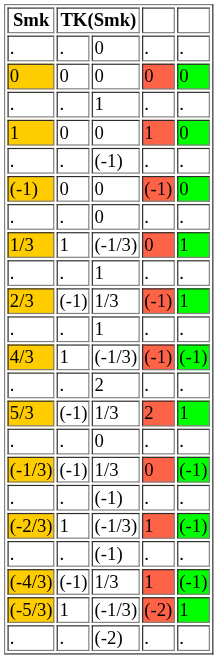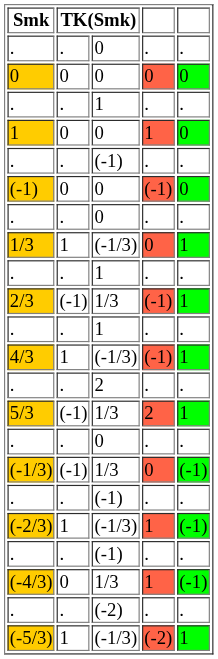 <table border="1">
 <tr>
 <th>Smk</th>
 <th colspan="2"><strong>TK</strong>(Smk)</th>
 <th></th>
 <th></th>
 </tr>
 <tr>
 <td>.</td>
 <td>.</td>
 <td>0</td>
 <td>.</td>
 <td>.</td>
 </tr>
 <tr>
 <td style="background:#FFCC00">0</td>
 <td>0</td>
 <td>0</td>
 <td style="background:#FF6347">0</td>
 <td style="background:#00FF00">0</td>
 </tr>
 <tr>
 <td>.</td>
 <td>.</td>
 <td>1</td>
 <td>.</td>
 <td>.</td>
 </tr>
 <tr>
 <td style="background:#FFCC00">1</td>
 <td>0</td>
 <td>0</td>
 <td style="background:#FF6347">1</td>
 <td style="background:#00FF00">0</td>
 </tr>
 <tr>
 <td>.</td>
 <td>.</td>
 <td>(-1)</td>
 <td>.</td>
 <td>.</td>
 </tr>
 <tr>
 <td style="background:#FFCC00">(-1)</td>
 <td>0</td>
 <td>0</td>
 <td style="background:#FF6347">(-1)</td>
 <td style="background:#00FF00">0</td>
 </tr>
 <tr>
 <td>.</td>
 <td>.</td>
 <td>0</td>
 <td>.</td>
 <td>.</td>
 </tr>
 <tr>
 <td style="background:#FFCC00">1/3</td>
 <td>1</td>
 <td>(-1/3)</td>
 <td style="background:#FF6347">0</td>
 <td style="background:#00FF00">1</td>
 </tr>
 <tr>
 <td>.</td>
 <td>.</td>
 <td>1</td>
 <td>.</td>
 <td>.</td>
 </tr>
 <tr>
 <td style="background:#FFCC00">2/3</td>
 <td>(-1)</td>
 <td>1/3</td>
 <td style="background:#FF6347">(-1)</td>
 <td style="background:#00FF00">1</td>
 </tr>
 <tr>
 <td>.</td>
 <td>.</td>
 <td>1</td>
 <td>.</td>
 <td>.</td>
 </tr>
 <tr>
 <td style="background:#FFCC00">4/3</td>
 <td>1</td>
 <td>(-1/3)</td>
 <td style="background:#FF6347">(-1)</td>
-<td style="background:#00FF00">(-1)</td>
+<td style="background:#00FF00">1</td>
 </tr>
 <tr>
 <td>.</td>
 <td>.</td>
 <td>2</td>
 <td>.</td>
 <td>.</td>
 </tr>
 <tr>
 <td style="background:#FFCC00">5/3</td>
 <td>(-1)</td>
 <td>1/3</td>
 <td style="background:#FF6347">2</td>
 <td style="background:#00FF00">1</td>
 </tr>
 <tr>
 <td>.</td>
 <td>.</td>
 <td>0</td>
 <td>.</td>
 <td>.</td>
 </tr>
 <tr>
 <td style="background:#FFCC00">(-1/3)</td>
 <td>(-1)</td>
 <td>1/3</td>
 <td style="background:#FF6347">0</td>
 <td style="background:#00FF00">(-1)</td>
 </tr>
 <tr>
 <td>.</td>
 <td>.</td>
 <td>(-1)</td>
 <td>.</td>
 <td>.</td>
 </tr>
 <tr>
 <td style="background:#FFCC00">(-2/3)</td>
 <td>1</td>
 <td>(-1/3)</td>
 <td style="background:#FF6347">1</td>
 <td style="background:#00FF00">(-1)</td>
 </tr>
 <tr>
 <td>.</td>
 <td>.</td>
 <td>(-1)</td>
 <td>.</td>
 <td>.</td>
 </tr>
 <tr>
 <td style="background:#FFCC00">(-4/3)</td>
-<td>(-1)</td>
+<td>0</td>
 <td>1/3</td>
 <td style="background:#FF6347">1</td>
 <td style="background:#00FF00">(-1)</td>
+</tr>
+<tr>
+<td>.</td>
+<td>.</td>
+<td>(-2)</td>
+<td>.</td>
+<td>.</td>
 </tr>
 <tr>
 <td style="background:#FFCC00">(-5/3)</td>
 <td>1</td>
 <td>(-1/3)</td>
 <td style="background:#FF6347">(-2)</td>
 <td style="background:#00FF00">1</td>
 </tr>
-<tr>
-<td>.</td>
-<td>.</td>
-<td>(-2)</td>
-<td>.</td>
-<td>.</td>
-</tr>
 </table>
